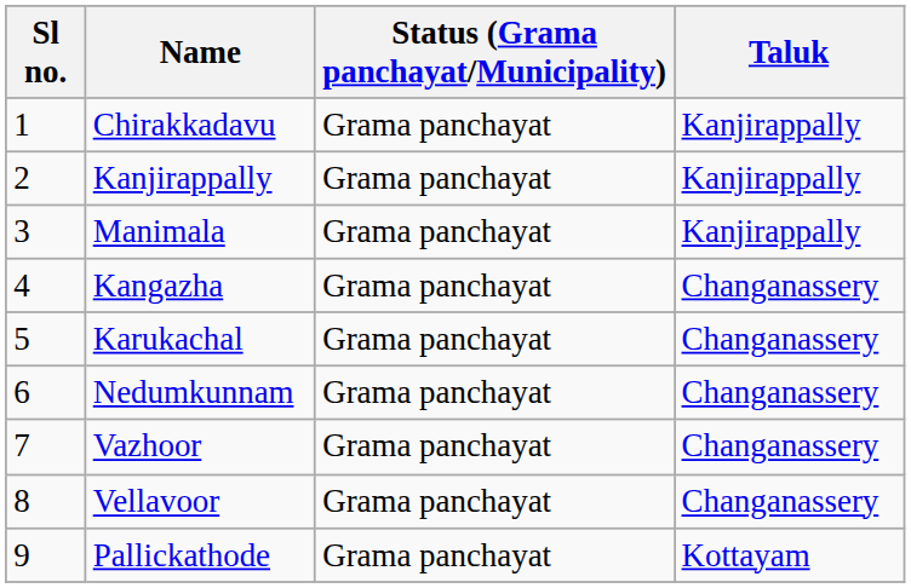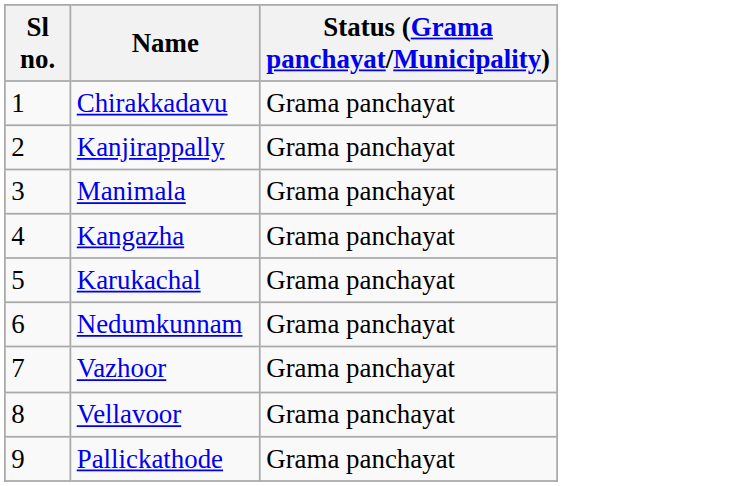 <table class="wikitable sortable" style="font-size: 95%;">
 <tr>
 <th width="30px">Sl no.</th>
 <th width="100px">Name</th>
 <th width="130px">Status (<a href='#'>Grama panchayat</a>/<a href='#'>Municipality</a>)</th>
-<th width="100px"><a href='#'>Taluk</a></th>
 </tr>
 <tr>
 <td>1</td>
 <td><a href='#'>Chirakkadavu</a></td>
 <td>Grama panchayat</td>
-<td><a href='#'>Kanjirappally</a></td>
 </tr>
 <tr>
 <td>2</td>
 <td><a href='#'>Kanjirappally</a></td>
 <td>Grama panchayat</td>
-<td><a href='#'>Kanjirappally</a></td>
 </tr>
 <tr>
 <td>3</td>
 <td><a href='#'>Manimala</a></td>
 <td>Grama panchayat</td>
-<td><a href='#'>Kanjirappally</a></td>
 </tr>
 <tr>
 <td>4</td>
 <td><a href='#'>Kangazha</a></td>
 <td>Grama panchayat</td>
-<td><a href='#'>Changanassery</a></td>
 </tr>
 <tr>
 <td>5</td>
 <td><a href='#'>Karukachal</a></td>
 <td>Grama panchayat</td>
-<td><a href='#'>Changanassery</a></td>
 </tr>
 <tr>
 <td>6</td>
 <td><a href='#'>Nedumkunnam</a></td>
 <td>Grama panchayat</td>
-<td><a href='#'>Changanassery</a></td>
 </tr>
 <tr>
 <td>7</td>
 <td><a href='#'>Vazhoor</a></td>
 <td>Grama panchayat</td>
-<td><a href='#'>Changanassery</a></td>
 </tr>
 <tr>
 <td>8</td>
 <td><a href='#'>Vellavoor</a></td>
 <td>Grama panchayat</td>
-<td><a href='#'>Changanassery</a></td>
 </tr>
 <tr>
 <td>9</td>
 <td><a href='#'>Pallickathode</a></td>
 <td>Grama panchayat</td>
-<td><a href='#'>Kottayam</a></td>
 </tr>
 </table>
